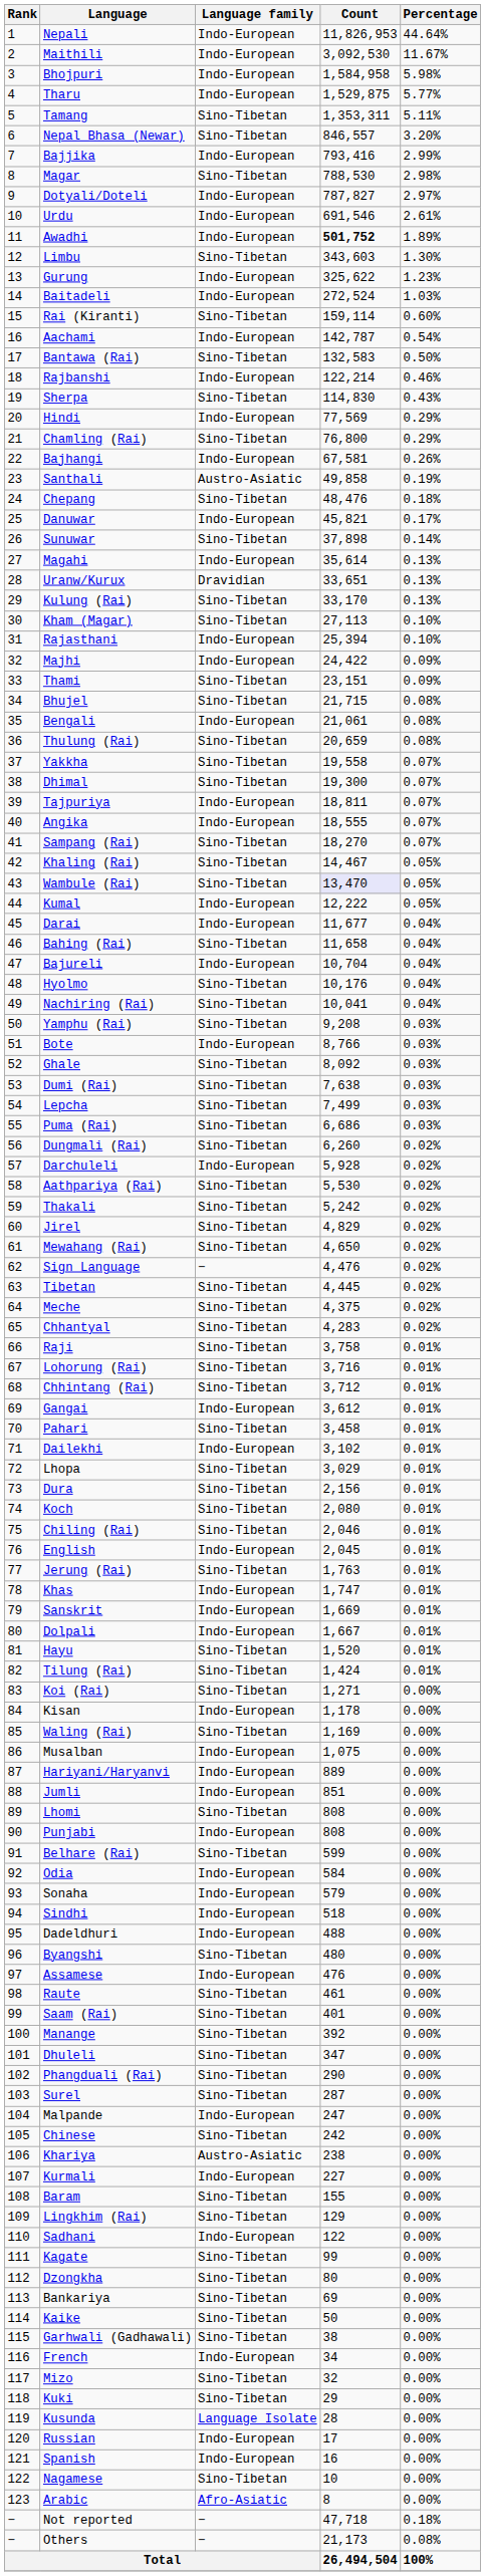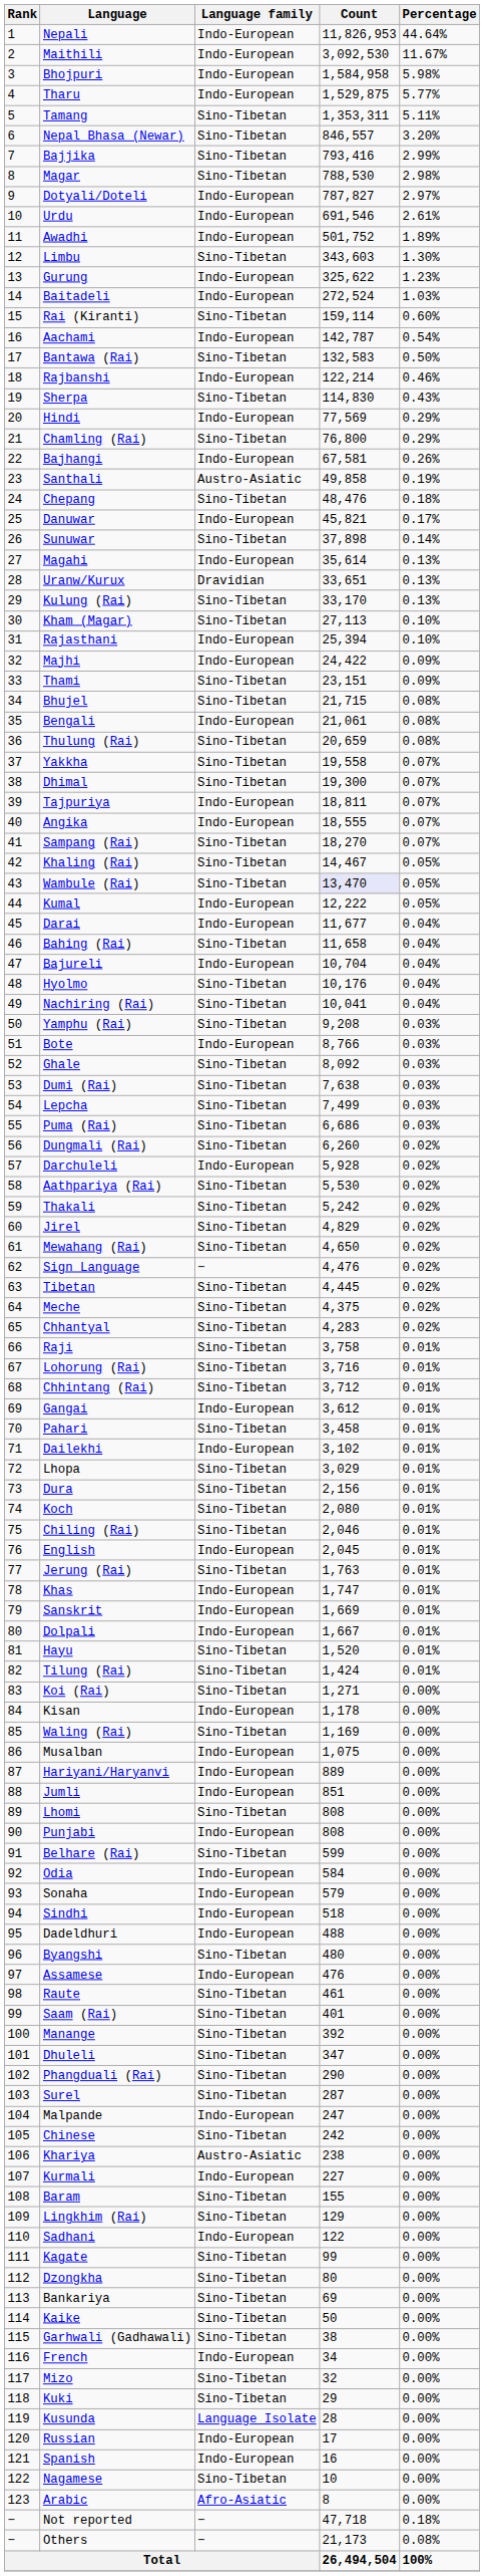 <table class="wikitable sortable">
 <tr>
 <th>Rank</th>
 <th>Language</th>
 <th>Language family</th>
 <th>Count</th>
 <th>Percentage</th>
 </tr>
 <tr>
 <td>1</td>
 <td><a href='#'>Nepali</a></td>
 <td>Indo-European</td>
 <td>11,826,953</td>
 <td>44.64%</td>
 </tr>
 <tr>
 <td>2</td>
 <td><a href='#'>Maithili</a></td>
 <td>Indo-European</td>
 <td>3,092,530</td>
 <td>11.67%</td>
 </tr>
 <tr>
 <td>3</td>
 <td><a href='#'>Bhojpuri</a></td>
 <td>Indo-European</td>
 <td>1,584,958</td>
 <td>5.98%</td>
 </tr>
 <tr>
 <td>4</td>
 <td><a href='#'>Tharu</a></td>
 <td>Indo-European</td>
 <td>1,529,875</td>
 <td>5.77%</td>
 </tr>
 <tr>
 <td>5</td>
 <td><a href='#'>Tamang</a></td>
 <td>Sino-Tibetan</td>
 <td>1,353,311</td>
 <td>5.11%</td>
 </tr>
 <tr>
 <td>6</td>
 <td><a href='#'>Nepal Bhasa (Newar)</a></td>
 <td>Sino-Tibetan</td>
 <td>846,557</td>
 <td>3.20%</td>
 </tr>
 <tr>
 <td>7</td>
 <td><a href='#'>Bajjika</a></td>
-<td>Indo-European</td>
+<td>Sino-Tibetan</td>
 <td>793,416</td>
 <td>2.99%</td>
 </tr>
 <tr>
 <td>8</td>
 <td><a href='#'>Magar</a></td>
 <td>Sino-Tibetan</td>
 <td>788,530</td>
 <td>2.98%</td>
 </tr>
 <tr>
 <td>9</td>
 <td><a href='#'>Dotyali/Doteli</a></td>
 <td>Indo-European</td>
 <td>787,827</td>
 <td>2.97%</td>
 </tr>
 <tr>
 <td>10</td>
 <td><a href='#'>Urdu</a></td>
 <td>Indo-European</td>
 <td>691,546</td>
 <td>2.61%</td>
 </tr>
 <tr>
 <td>11</td>
 <td><a href='#'>Awadhi</a></td>
 <td>Indo-European</td>
-<td><strong>501,752</strong></td>
+<td>501,752</td>
 <td>1.89%</td>
 </tr>
 <tr>
 <td>12</td>
 <td><a href='#'>Limbu</a></td>
 <td>Sino-Tibetan</td>
 <td>343,603</td>
 <td>1.30%</td>
 </tr>
 <tr>
 <td>13</td>
 <td><a href='#'>Gurung</a></td>
 <td>Indo-European</td>
 <td>325,622</td>
 <td>1.23%</td>
 </tr>
 <tr>
 <td>14</td>
 <td><a href='#'>Baitadeli</a></td>
 <td>Indo-European</td>
 <td>272,524</td>
 <td>1.03%</td>
 </tr>
 <tr>
 <td>15</td>
 <td><a href='#'>Rai</a> (Kiranti)</td>
 <td>Sino-Tibetan</td>
 <td>159,114</td>
 <td>0.60%</td>
 </tr>
 <tr>
 <td>16</td>
 <td><a href='#'>Aachami</a></td>
 <td>Indo-European</td>
 <td>142,787</td>
 <td>0.54%</td>
 </tr>
 <tr>
 <td>17</td>
 <td><a href='#'>Bantawa</a> (<a href='#'>Rai</a>)</td>
 <td>Sino-Tibetan</td>
 <td>132,583</td>
 <td>0.50%</td>
 </tr>
 <tr>
 <td>18</td>
 <td><a href='#'>Rajbanshi</a></td>
 <td>Indo-European</td>
 <td>122,214</td>
 <td>0.46%</td>
 </tr>
 <tr>
 <td>19</td>
 <td><a href='#'>Sherpa</a></td>
 <td>Sino-Tibetan</td>
 <td>114,830</td>
 <td>0.43%</td>
 </tr>
 <tr>
 <td>20</td>
 <td><a href='#'>Hindi</a></td>
 <td>Indo-European</td>
 <td>77,569</td>
 <td>0.29%</td>
 </tr>
 <tr>
 <td>21</td>
 <td><a href='#'>Chamling</a> (<a href='#'>Rai</a>)</td>
 <td>Sino-Tibetan</td>
 <td>76,800</td>
 <td>0.29%</td>
 </tr>
 <tr>
 <td>22</td>
 <td><a href='#'>Bajhangi</a></td>
 <td>Indo-European</td>
 <td>67,581</td>
 <td>0.26%</td>
 </tr>
 <tr>
 <td>23</td>
 <td><a href='#'>Santhali</a></td>
 <td>Austro-Asiatic</td>
 <td>49,858</td>
 <td>0.19%</td>
 </tr>
 <tr>
 <td>24</td>
 <td><a href='#'>Chepang</a></td>
 <td>Sino-Tibetan</td>
 <td>48,476</td>
 <td>0.18%</td>
 </tr>
 <tr>
 <td>25</td>
 <td><a href='#'>Danuwar</a></td>
 <td>Indo-European</td>
 <td>45,821</td>
 <td>0.17%</td>
 </tr>
 <tr>
 <td>26</td>
 <td><a href='#'>Sunuwar</a></td>
 <td>Sino-Tibetan</td>
 <td>37,898</td>
 <td>0.14%</td>
 </tr>
 <tr>
 <td>27</td>
 <td><a href='#'>Magahi</a></td>
 <td>Indo-European</td>
 <td>35,614</td>
 <td>0.13%</td>
 </tr>
 <tr>
 <td>28</td>
 <td><a href='#'>Uranw/Kurux</a></td>
 <td>Dravidian</td>
 <td>33,651</td>
 <td>0.13%</td>
 </tr>
 <tr>
 <td>29</td>
 <td><a href='#'>Kulung</a> (<a href='#'>Rai</a>)</td>
 <td>Sino-Tibetan</td>
 <td>33,170</td>
 <td>0.13%</td>
 </tr>
 <tr>
 <td>30</td>
 <td><a href='#'>Kham (Magar)</a></td>
 <td>Sino-Tibetan</td>
 <td>27,113</td>
 <td>0.10%</td>
 </tr>
 <tr>
 <td>31</td>
 <td><a href='#'>Rajasthani</a></td>
 <td>Indo-European</td>
 <td>25,394</td>
 <td>0.10%</td>
 </tr>
 <tr>
 <td>32</td>
 <td><a href='#'>Majhi</a></td>
 <td>Indo-European</td>
 <td>24,422</td>
 <td>0.09%</td>
 </tr>
 <tr>
 <td>33</td>
 <td><a href='#'>Thami</a></td>
 <td>Sino-Tibetan</td>
 <td>23,151</td>
 <td>0.09%</td>
 </tr>
 <tr>
 <td>34</td>
 <td><a href='#'>Bhujel</a></td>
 <td>Sino-Tibetan</td>
 <td>21,715</td>
 <td>0.08%</td>
 </tr>
 <tr>
 <td>35</td>
 <td><a href='#'>Bengali</a></td>
 <td>Indo-European</td>
 <td>21,061</td>
 <td>0.08%</td>
 </tr>
 <tr>
 <td>36</td>
 <td><a href='#'>Thulung</a> (<a href='#'>Rai</a>)</td>
 <td>Sino-Tibetan</td>
 <td>20,659</td>
 <td>0.08%</td>
 </tr>
 <tr>
 <td>37</td>
 <td><a href='#'>Yakkha</a></td>
 <td>Sino-Tibetan</td>
 <td>19,558</td>
 <td>0.07%</td>
 </tr>
 <tr>
 <td>38</td>
 <td><a href='#'>Dhimal</a></td>
 <td>Sino-Tibetan</td>
 <td>19,300</td>
 <td>0.07%</td>
 </tr>
 <tr>
 <td>39</td>
 <td><a href='#'>Tajpuriya</a></td>
 <td>Indo-European</td>
 <td>18,811</td>
 <td>0.07%</td>
 </tr>
 <tr>
 <td>40</td>
 <td><a href='#'>Angika</a></td>
 <td>Indo-European</td>
 <td>18,555</td>
 <td>0.07%</td>
 </tr>
 <tr>
 <td>41</td>
 <td><a href='#'>Sampang</a> (<a href='#'>Rai</a>)</td>
 <td>Sino-Tibetan</td>
 <td>18,270</td>
 <td>0.07%</td>
 </tr>
 <tr>
 <td>42</td>
 <td><a href='#'>Khaling</a> (<a href='#'>Rai</a>)</td>
 <td>Sino-Tibetan</td>
 <td>14,467</td>
 <td>0.05%</td>
 </tr>
 <tr>
 <td>43</td>
 <td><a href='#'>Wambule</a> (<a href='#'>Rai</a>)</td>
 <td>Sino-Tibetan</td>
 <td style="background: lavender;">13,470</td>
 <td>0.05%</td>
 </tr>
 <tr>
 <td>44</td>
 <td><a href='#'>Kumal</a></td>
 <td>Indo-European</td>
 <td>12,222</td>
 <td>0.05%</td>
 </tr>
 <tr>
 <td>45</td>
 <td><a href='#'>Darai</a></td>
 <td>Indo-European</td>
 <td>11,677</td>
 <td>0.04%</td>
 </tr>
 <tr>
 <td>46</td>
 <td><a href='#'>Bahing</a> (<a href='#'>Rai</a>)</td>
 <td>Sino-Tibetan</td>
 <td>11,658</td>
 <td>0.04%</td>
 </tr>
 <tr>
 <td>47</td>
 <td><a href='#'>Bajureli</a></td>
 <td>Indo-European</td>
 <td>10,704</td>
 <td>0.04%</td>
 </tr>
 <tr>
 <td>48</td>
 <td><a href='#'>Hyolmo</a></td>
 <td>Sino-Tibetan</td>
 <td>10,176</td>
 <td>0.04%</td>
 </tr>
 <tr>
 <td>49</td>
 <td><a href='#'>Nachiring</a> (<a href='#'>Rai</a>)</td>
 <td>Sino-Tibetan</td>
 <td>10,041</td>
 <td>0.04%</td>
 </tr>
 <tr>
 <td>50</td>
 <td><a href='#'>Yamphu</a> (<a href='#'>Rai</a>)</td>
 <td>Sino-Tibetan</td>
 <td>9,208</td>
 <td>0.03%</td>
 </tr>
 <tr>
 <td>51</td>
 <td><a href='#'>Bote</a></td>
 <td>Indo-European</td>
 <td>8,766</td>
 <td>0.03%</td>
 </tr>
 <tr>
 <td>52</td>
 <td><a href='#'>Ghale</a></td>
 <td>Sino-Tibetan</td>
 <td>8,092</td>
 <td>0.03%</td>
 </tr>
 <tr>
 <td>53</td>
 <td><a href='#'>Dumi</a> (<a href='#'>Rai</a>)</td>
 <td>Sino-Tibetan</td>
 <td>7,638</td>
 <td>0.03%</td>
 </tr>
 <tr>
 <td>54</td>
 <td><a href='#'>Lepcha</a></td>
 <td>Sino-Tibetan</td>
 <td>7,499</td>
 <td>0.03%</td>
 </tr>
 <tr>
 <td>55</td>
 <td><a href='#'>Puma</a> (<a href='#'>Rai</a>)</td>
 <td>Sino-Tibetan</td>
 <td>6,686</td>
 <td>0.03%</td>
 </tr>
 <tr>
 <td>56</td>
 <td><a href='#'>Dungmali</a> (<a href='#'>Rai</a>)</td>
 <td>Sino-Tibetan</td>
 <td>6,260</td>
 <td>0.02%</td>
 </tr>
 <tr>
 <td>57</td>
 <td><a href='#'>Darchuleli</a></td>
 <td>Indo-European</td>
 <td>5,928</td>
 <td>0.02%</td>
 </tr>
 <tr>
 <td>58</td>
 <td><a href='#'>Aathpariya</a> (<a href='#'>Rai</a>)</td>
 <td>Sino-Tibetan</td>
 <td>5,530</td>
 <td>0.02%</td>
 </tr>
 <tr>
 <td>59</td>
 <td><a href='#'>Thakali</a></td>
 <td>Sino-Tibetan</td>
 <td>5,242</td>
 <td>0.02%</td>
 </tr>
 <tr>
 <td>60</td>
 <td><a href='#'>Jirel</a></td>
 <td>Sino-Tibetan</td>
 <td>4,829</td>
 <td>0.02%</td>
 </tr>
 <tr>
 <td>61</td>
 <td><a href='#'>Mewahang</a> (<a href='#'>Rai</a>)</td>
 <td>Sino-Tibetan</td>
 <td>4,650</td>
 <td>0.02%</td>
 </tr>
 <tr>
 <td>62</td>
 <td><a href='#'>Sign Language</a></td>
 <td>−</td>
 <td>4,476</td>
 <td>0.02%</td>
 </tr>
 <tr>
 <td>63</td>
 <td><a href='#'>Tibetan</a></td>
 <td>Sino-Tibetan</td>
 <td>4,445</td>
 <td>0.02%</td>
 </tr>
 <tr>
 <td>64</td>
 <td><a href='#'>Meche</a></td>
 <td>Sino-Tibetan</td>
 <td>4,375</td>
 <td>0.02%</td>
 </tr>
 <tr>
 <td>65</td>
 <td><a href='#'>Chhantyal</a></td>
 <td>Sino-Tibetan</td>
 <td>4,283</td>
 <td>0.02%</td>
 </tr>
 <tr>
 <td>66</td>
 <td><a href='#'>Raji</a></td>
 <td>Sino-Tibetan</td>
 <td>3,758</td>
 <td>0.01%</td>
 </tr>
 <tr>
 <td>67</td>
 <td><a href='#'>Lohorung</a> (<a href='#'>Rai</a>)</td>
 <td>Sino-Tibetan</td>
 <td>3,716</td>
 <td>0.01%</td>
 </tr>
 <tr>
 <td>68</td>
 <td><a href='#'>Chhintang</a> (<a href='#'>Rai</a>)</td>
 <td>Sino-Tibetan</td>
 <td>3,712</td>
 <td>0.01%</td>
 </tr>
 <tr>
 <td>69</td>
 <td><a href='#'>Gangai</a></td>
 <td>Indo-European</td>
 <td>3,612</td>
 <td>0.01%</td>
 </tr>
 <tr>
 <td>70</td>
 <td><a href='#'>Pahari</a></td>
 <td>Sino-Tibetan</td>
 <td>3,458</td>
 <td>0.01%</td>
 </tr>
 <tr>
 <td>71</td>
 <td><a href='#'>Dailekhi</a></td>
 <td>Indo-European</td>
 <td>3,102</td>
 <td>0.01%</td>
 </tr>
 <tr>
 <td>72</td>
 <td>Lhopa</td>
 <td>Sino-Tibetan</td>
 <td>3,029</td>
 <td>0.01%</td>
 </tr>
 <tr>
 <td>73</td>
 <td><a href='#'>Dura</a></td>
 <td>Sino-Tibetan</td>
 <td>2,156</td>
 <td>0.01%</td>
 </tr>
 <tr>
 <td>74</td>
 <td><a href='#'>Koch</a></td>
 <td>Sino-Tibetan</td>
 <td>2,080</td>
 <td>0.01%</td>
 </tr>
 <tr>
 <td>75</td>
 <td><a href='#'>Chiling</a> (<a href='#'>Rai</a>)</td>
 <td>Sino-Tibetan</td>
 <td>2,046</td>
 <td>0.01%</td>
 </tr>
 <tr>
 <td>76</td>
 <td><a href='#'>English</a></td>
 <td>Indo-European</td>
 <td>2,045</td>
 <td>0.01%</td>
 </tr>
 <tr>
 <td>77</td>
 <td><a href='#'>Jerung</a> (<a href='#'>Rai</a>)</td>
 <td>Sino-Tibetan</td>
 <td>1,763</td>
 <td>0.01%</td>
 </tr>
 <tr>
 <td>78</td>
 <td><a href='#'>Khas</a></td>
 <td>Indo-European</td>
 <td>1,747</td>
 <td>0.01%</td>
 </tr>
 <tr>
 <td>79</td>
 <td><a href='#'>Sanskrit</a></td>
 <td>Indo-European</td>
 <td>1,669</td>
 <td>0.01%</td>
 </tr>
 <tr>
 <td>80</td>
 <td><a href='#'>Dolpali</a></td>
 <td>Indo-European</td>
 <td>1,667</td>
 <td>0.01%</td>
 </tr>
 <tr>
 <td>81</td>
 <td><a href='#'>Hayu</a></td>
 <td>Sino-Tibetan</td>
 <td>1,520</td>
 <td>0.01%</td>
 </tr>
 <tr>
 <td>82</td>
 <td><a href='#'>Tilung</a> (<a href='#'>Rai</a>)</td>
 <td>Sino-Tibetan</td>
 <td>1,424</td>
 <td>0.01%</td>
 </tr>
 <tr>
 <td>83</td>
 <td><a href='#'>Koi</a> (<a href='#'>Rai</a>)</td>
 <td>Sino-Tibetan</td>
 <td>1,271</td>
 <td>0.00%</td>
 </tr>
 <tr>
 <td>84</td>
 <td>Kisan</td>
 <td>Indo-European</td>
 <td>1,178</td>
 <td>0.00%</td>
 </tr>
 <tr>
 <td>85</td>
 <td><a href='#'>Waling</a> (<a href='#'>Rai</a>)</td>
 <td>Sino-Tibetan</td>
 <td>1,169</td>
 <td>0.00%</td>
 </tr>
 <tr>
 <td>86</td>
 <td>Musalban</td>
 <td>Indo-European</td>
 <td>1,075</td>
 <td>0.00%</td>
 </tr>
 <tr>
 <td>87</td>
 <td><a href='#'>Hariyani/Haryanvi</a></td>
 <td>Indo-European</td>
 <td>889</td>
 <td>0.00%</td>
 </tr>
 <tr>
 <td>88</td>
 <td><a href='#'>Jumli</a></td>
 <td>Indo-European</td>
 <td>851</td>
 <td>0.00%</td>
 </tr>
 <tr>
 <td>89</td>
 <td><a href='#'>Lhomi</a></td>
 <td>Sino-Tibetan</td>
 <td>808</td>
 <td>0.00%</td>
 </tr>
 <tr>
 <td>90</td>
 <td><a href='#'>Punjabi</a></td>
 <td>Indo-European</td>
 <td>808</td>
 <td>0.00%</td>
 </tr>
 <tr>
 <td>91</td>
 <td><a href='#'>Belhare</a> (<a href='#'>Rai</a>)</td>
 <td>Sino-Tibetan</td>
 <td>599</td>
 <td>0.00%</td>
 </tr>
 <tr>
 <td>92</td>
 <td><a href='#'>Odia</a></td>
 <td>Indo-European</td>
 <td>584</td>
 <td>0.00%</td>
 </tr>
 <tr>
 <td>93</td>
 <td>Sonaha</td>
 <td>Indo-European</td>
 <td>579</td>
 <td>0.00%</td>
 </tr>
 <tr>
 <td>94</td>
 <td><a href='#'>Sindhi</a></td>
 <td>Indo-European</td>
 <td>518</td>
 <td>0.00%</td>
 </tr>
 <tr>
 <td>95</td>
 <td>Dadeldhuri</td>
 <td>Indo-European</td>
 <td>488</td>
 <td>0.00%</td>
 </tr>
 <tr>
 <td>96</td>
 <td><a href='#'>Byangshi</a></td>
 <td>Sino-Tibetan</td>
 <td>480</td>
 <td>0.00%</td>
 </tr>
 <tr>
 <td>97</td>
 <td><a href='#'>Assamese</a></td>
 <td>Indo-European</td>
 <td>476</td>
 <td>0.00%</td>
 </tr>
 <tr>
 <td>98</td>
 <td><a href='#'>Raute</a></td>
 <td>Sino-Tibetan</td>
 <td>461</td>
 <td>0.00%</td>
 </tr>
 <tr>
 <td>99</td>
 <td><a href='#'>Saam</a> (<a href='#'>Rai</a>)</td>
 <td>Sino-Tibetan</td>
 <td>401</td>
 <td>0.00%</td>
 </tr>
 <tr>
 <td>100</td>
 <td><a href='#'>Manange</a></td>
 <td>Sino-Tibetan</td>
 <td>392</td>
 <td>0.00%</td>
 </tr>
 <tr>
 <td>101</td>
 <td><a href='#'>Dhuleli</a></td>
 <td>Sino-Tibetan</td>
 <td>347</td>
 <td>0.00%</td>
 </tr>
 <tr>
 <td>102</td>
 <td><a href='#'>Phangduali</a> (<a href='#'>Rai</a>)</td>
 <td>Sino-Tibetan</td>
 <td>290</td>
 <td>0.00%</td>
 </tr>
 <tr>
 <td>103</td>
 <td><a href='#'>Surel</a></td>
 <td>Sino-Tibetan</td>
 <td>287</td>
 <td>0.00%</td>
 </tr>
 <tr>
 <td>104</td>
 <td>Malpande</td>
 <td>Indo-European</td>
 <td>247</td>
 <td>0.00%</td>
 </tr>
 <tr>
 <td>105</td>
 <td><a href='#'>Chinese</a></td>
 <td>Sino-Tibetan</td>
 <td>242</td>
 <td>0.00%</td>
 </tr>
 <tr>
 <td>106</td>
 <td><a href='#'>Khariya</a></td>
 <td>Austro-Asiatic</td>
 <td>238</td>
 <td>0.00%</td>
 </tr>
 <tr>
 <td>107</td>
 <td><a href='#'>Kurmali</a></td>
 <td>Indo-European</td>
 <td>227</td>
 <td>0.00%</td>
 </tr>
 <tr>
 <td>108</td>
 <td><a href='#'>Baram</a></td>
 <td>Sino-Tibetan</td>
 <td>155</td>
 <td>0.00%</td>
 </tr>
 <tr>
 <td>109</td>
 <td><a href='#'>Lingkhim</a> (<a href='#'>Rai</a>)</td>
 <td>Sino-Tibetan</td>
 <td>129</td>
 <td>0.00%</td>
 </tr>
 <tr>
 <td>110</td>
 <td><a href='#'>Sadhani</a></td>
 <td>Indo-European</td>
 <td>122</td>
 <td>0.00%</td>
 </tr>
 <tr>
 <td>111</td>
 <td><a href='#'>Kagate</a></td>
 <td>Sino-Tibetan</td>
 <td>99</td>
 <td>0.00%</td>
 </tr>
 <tr>
 <td>112</td>
 <td><a href='#'>Dzongkha</a></td>
 <td>Sino-Tibetan</td>
 <td>80</td>
 <td>0.00%</td>
 </tr>
 <tr>
 <td>113</td>
 <td>Bankariya</td>
 <td>Sino-Tibetan</td>
 <td>69</td>
 <td>0.00%</td>
 </tr>
 <tr>
 <td>114</td>
 <td><a href='#'>Kaike</a></td>
 <td>Sino-Tibetan</td>
 <td>50</td>
 <td>0.00%</td>
 </tr>
 <tr>
 <td>115</td>
 <td><a href='#'>Garhwali</a> (Gadhawali)</td>
 <td>Sino-Tibetan</td>
 <td>38</td>
 <td>0.00%</td>
 </tr>
 <tr>
 <td>116</td>
 <td><a href='#'>French</a></td>
 <td>Indo-European</td>
 <td>34</td>
 <td>0.00%</td>
 </tr>
 <tr>
 <td>117</td>
 <td><a href='#'>Mizo</a></td>
 <td>Sino-Tibetan</td>
 <td>32</td>
 <td>0.00%</td>
 </tr>
 <tr>
 <td>118</td>
 <td><a href='#'>Kuki</a></td>
 <td>Sino-Tibetan</td>
 <td>29</td>
 <td>0.00%</td>
 </tr>
 <tr>
 <td>119</td>
 <td><a href='#'>Kusunda</a></td>
 <td><a href='#'>Language Isolate</a></td>
 <td>28</td>
 <td>0.00%</td>
 </tr>
 <tr>
 <td>120</td>
 <td><a href='#'>Russian</a></td>
 <td>Indo-European</td>
 <td>17</td>
 <td>0.00%</td>
 </tr>
 <tr>
 <td>121</td>
 <td><a href='#'>Spanish</a></td>
 <td>Indo-European</td>
 <td>16</td>
 <td>0.00%</td>
 </tr>
 <tr>
 <td>122</td>
 <td><a href='#'>Nagamese</a></td>
 <td>Sino-Tibetan</td>
 <td>10</td>
 <td>0.00%</td>
 </tr>
 <tr>
 <td>123</td>
 <td><a href='#'>Arabic</a></td>
 <td><a href='#'>Afro-Asiatic</a></td>
 <td>8</td>
 <td>0.00%</td>
 </tr>
 <tr>
 <td>−</td>
 <td>Not reported</td>
 <td>−</td>
 <td>47,718</td>
 <td>0.18%</td>
 </tr>
 <tr>
 <td>−</td>
 <td>Others</td>
 <td>−</td>
 <td>21,173</td>
 <td>0.08%</td>
 </tr>
 <tr>
 <th colspan="3">Total</th>
 <td><strong>26,494,504</strong></td>
 <td><strong>100%</strong></td>
 </tr>
 <tr>
 </tr>
 </table>
